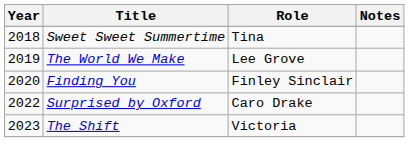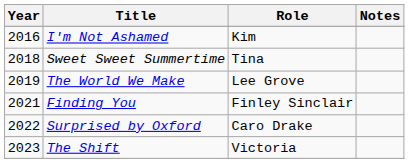 <table class="wikitable sortable">
 <tr>
 <th>Year</th>
 <th>Title</th>
 <th>Role</th>
 <th class="unsortable">Notes</th>
 </tr>
 <tr>
+</tr>
+<tr>
+<td>2016</td>
+<td><em><a href='#'>I'm Not Ashamed</a></em></td>
+<td>Kim</td>
+<td></td>
 </tr>
 <tr>
 <td>2018</td>
 <td><em>Sweet Sweet Summertime</em></td>
 <td>Tina</td>
 <td></td>
 </tr>
 <tr>
 <td>2019</td>
 <td><em><a href='#'>The World We Make</a></em></td>
 <td>Lee Grove</td>
 <td></td>
 </tr>
 <tr>
-<td>2020</td>
+<td>2021</td>
 <td><em><a href='#'>Finding You</a></em></td>
 <td>Finley Sinclair</td>
 <td></td>
 </tr>
 <tr>
 <td>2022</td>
 <td><em><a href='#'>Surprised by Oxford</a></em></td>
 <td>Caro Drake</td>
 <td></td>
 </tr>
 <tr>
 <td>2023</td>
 <td><em><a href='#'>The Shift</a></em></td>
 <td>Victoria</td>
 <td></td>
 </tr>
 <tr>
 </tr>
 </table>
